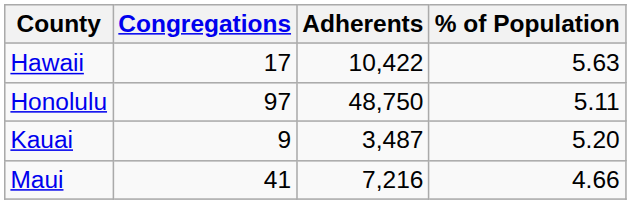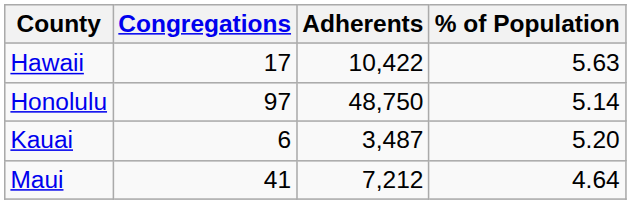 <table class="wikitable sortable" style="text-align: right">
 <tr>
 <th>County</th>
 <th><a href='#'>Congregations</a></th>
 <th>Adherents</th>
 <th>% of Population</th>
 </tr>
 <tr>
 <td style="text-align: left"><a href='#'>Hawaii</a></td>
 <td>17</td>
 <td>10,422</td>
 <td>5.63</td>
 </tr>
 <tr>
 <td style="text-align: left"><a href='#'>Honolulu</a></td>
 <td>97</td>
 <td>48,750</td>
-<td>5.11</td>
+<td>5.14</td>
 </tr>
 <tr>
 <td style="text-align: left"><a href='#'>Kauai</a></td>
-<td>9</td>
+<td>6</td>
 <td>3,487</td>
 <td>5.20</td>
 </tr>
 <tr>
 <td style="text-align: left"><a href='#'>Maui</a></td>
 <td>41</td>
-<td>7,216</td>
-<td>4.66</td>
+<td>7,212</td>
+<td>4.64</td>
 </tr>
 </table>
